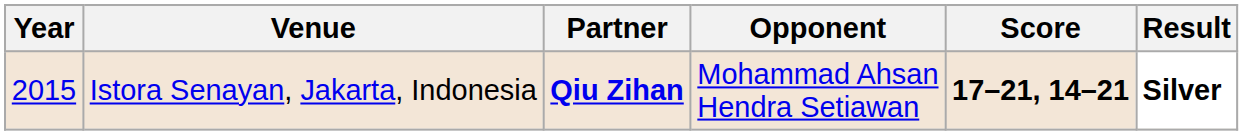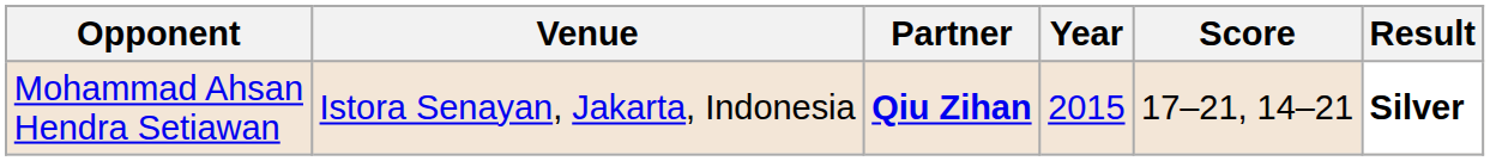 <table class="sortable wikitable" style="font-size: 90%;">
 <tr>
-<th>Year</th>
+<th>Opponent</th>
 <th>Venue</th>
 <th>Partner</th>
-<th>Opponent</th>
+<th>Year</th>
 <th>Score</th>
 <th>Result</th>
 </tr>
 <tr style="background:#F3E6D7">
-<td align="center"><a href='#'>2015</a></td>
+<td align="left"> <a href='#'>Mohammad Ahsan</a><br> <a href='#'>Hendra Setiawan</a></td>
 <td align="left"><a href='#'>Istora Senayan</a>, <a href='#'>Jakarta</a>, Indonesia</td>
 <td align="left"><strong> <a href='#'>Qiu Zihan</a></strong></td>
-<td align="left"> <a href='#'>Mohammad Ahsan</a><br> <a href='#'>Hendra Setiawan</a></td>
-<td align="left"><strong>17–21, 14–21</strong></td>
+<td align="center"><a href='#'>2015</a></td>
+<td align="left">17–21, 14–21</td>
 <td style="text-align:left; background:white"> <strong>Silver</strong></td>
 </tr>
 </table>
